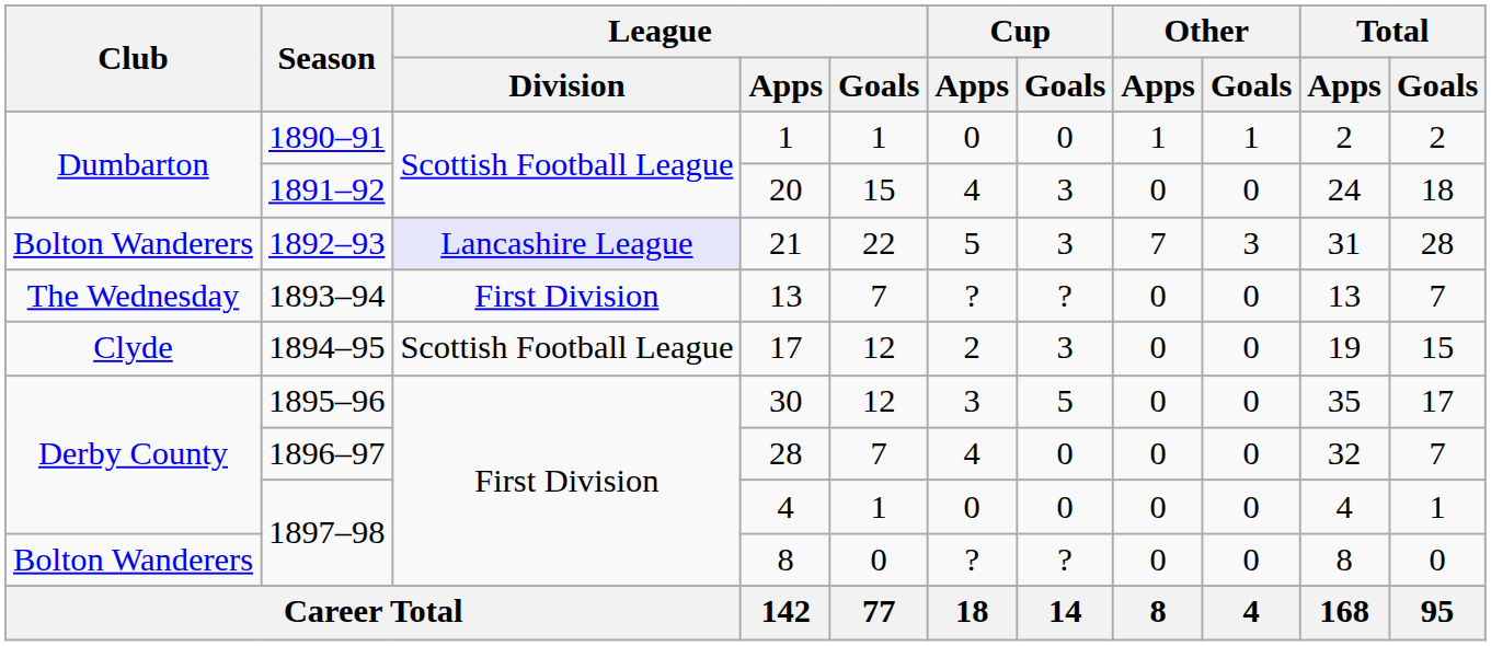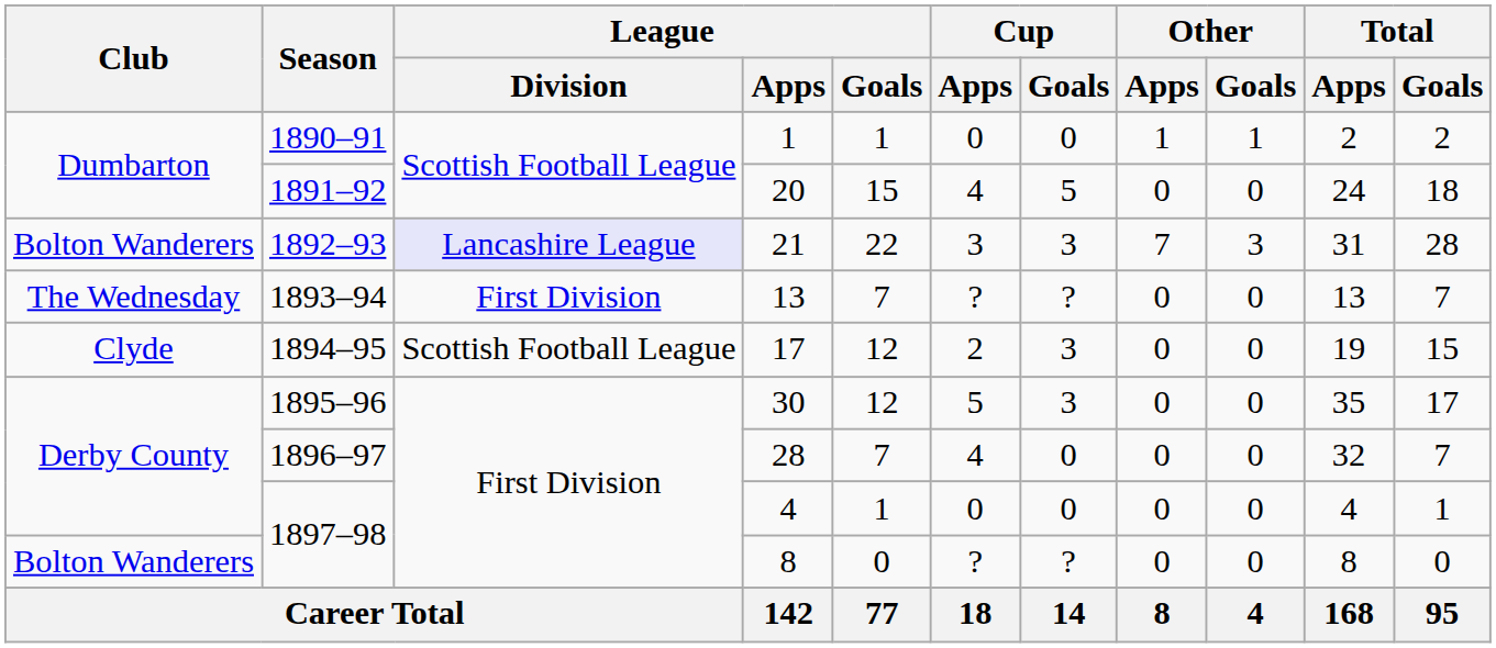 <table class="wikitable" style="text-align: center;">
 <tr>
 <th rowspan="2">Club</th>
 <th rowspan="2">Season</th>
 <th colspan="3">League</th>
 <th colspan="2">Cup</th>
 <th colspan="2">Other</th>
 <th colspan="2">Total</th>
 </tr>
 <tr>
 <th>Division</th>
 <th>Apps</th>
 <th>Goals</th>
 <th>Apps</th>
 <th>Goals</th>
 <th>Apps</th>
 <th>Goals</th>
 <th>Apps</th>
 <th>Goals</th>
 </tr>
 <tr>
 <td rowspan="2"><a href='#'>Dumbarton</a></td>
 <td><a href='#'>1890–91</a></td>
 <td rowspan="2"><a href='#'>Scottish Football League</a></td>
 <td>1</td>
 <td>1</td>
 <td>0</td>
 <td>0</td>
 <td>1</td>
 <td>1</td>
 <td>2</td>
 <td>2</td>
 </tr>
 <tr>
 <td><a href='#'>1891–92</a></td>
 <td>20</td>
 <td>15</td>
 <td>4</td>
-<td>3</td>
+<td>5</td>
 <td>0</td>
 <td>0</td>
 <td>24</td>
 <td>18</td>
 </tr>
 <tr>
 <td><a href='#'>Bolton Wanderers</a></td>
 <td><a href='#'>1892–93</a></td>
 <td style="background: lavender;"><a href='#'>Lancashire League</a></td>
 <td>21</td>
 <td>22</td>
-<td>5</td>
+<td>3</td>
 <td>3</td>
 <td>7</td>
 <td>3</td>
 <td>31</td>
 <td>28</td>
 </tr>
 <tr>
 <td><a href='#'>The Wednesday</a></td>
 <td>1893–94</td>
 <td><a href='#'>First Division</a></td>
 <td>13</td>
 <td>7</td>
 <td>?</td>
 <td>?</td>
 <td>0</td>
 <td>0</td>
 <td>13</td>
 <td>7</td>
 </tr>
 <tr>
 <td><a href='#'>Clyde</a></td>
 <td>1894–95</td>
 <td>Scottish Football League</td>
 <td>17</td>
 <td>12</td>
 <td>2</td>
 <td>3</td>
 <td>0</td>
 <td>0</td>
 <td>19</td>
 <td>15</td>
 </tr>
 <tr>
 <td rowspan="3"><a href='#'>Derby County</a></td>
 <td>1895–96</td>
 <td rowspan="4">First Division</td>
 <td>30</td>
 <td>12</td>
+<td>5</td>
 <td>3</td>
-<td>5</td>
 <td>0</td>
 <td>0</td>
 <td>35</td>
 <td>17</td>
 </tr>
 <tr>
 <td>1896–97</td>
 <td>28</td>
 <td>7</td>
 <td>4</td>
 <td>0</td>
 <td>0</td>
 <td>0</td>
 <td>32</td>
 <td>7</td>
 </tr>
 <tr>
 <td rowspan="2">1897–98</td>
 <td>4</td>
 <td>1</td>
 <td>0</td>
 <td>0</td>
 <td>0</td>
 <td>0</td>
 <td>4</td>
 <td>1</td>
 </tr>
 <tr>
 <td><a href='#'>Bolton Wanderers</a></td>
 <td>8</td>
 <td>0</td>
 <td>?</td>
 <td>?</td>
 <td>0</td>
 <td>0</td>
 <td>8</td>
 <td>0</td>
 </tr>
 <tr>
 <th colspan="3">Career Total</th>
 <th>142</th>
 <th>77</th>
 <th>18</th>
 <th>14</th>
 <th>8</th>
 <th>4</th>
 <th>168</th>
 <th>95</th>
 </tr>
 </table>
